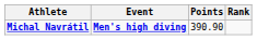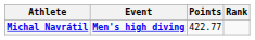 <table class=wikitable style="font-size:90%;">
 <tr>
 <th>Athlete</th>
 <th>Event</th>
 <th>Points</th>
 <th>Rank</th>
 </tr>
 <tr align=center>
 <td align=left><strong><a href='#'>Michal Navrátil</a></strong></td>
 <td align=left><strong><a href='#'>Men's high diving</a></strong></td>
-<td>390.90</td>
+<td>422.77</td>
 <td></td>
 </tr>
 </table>
